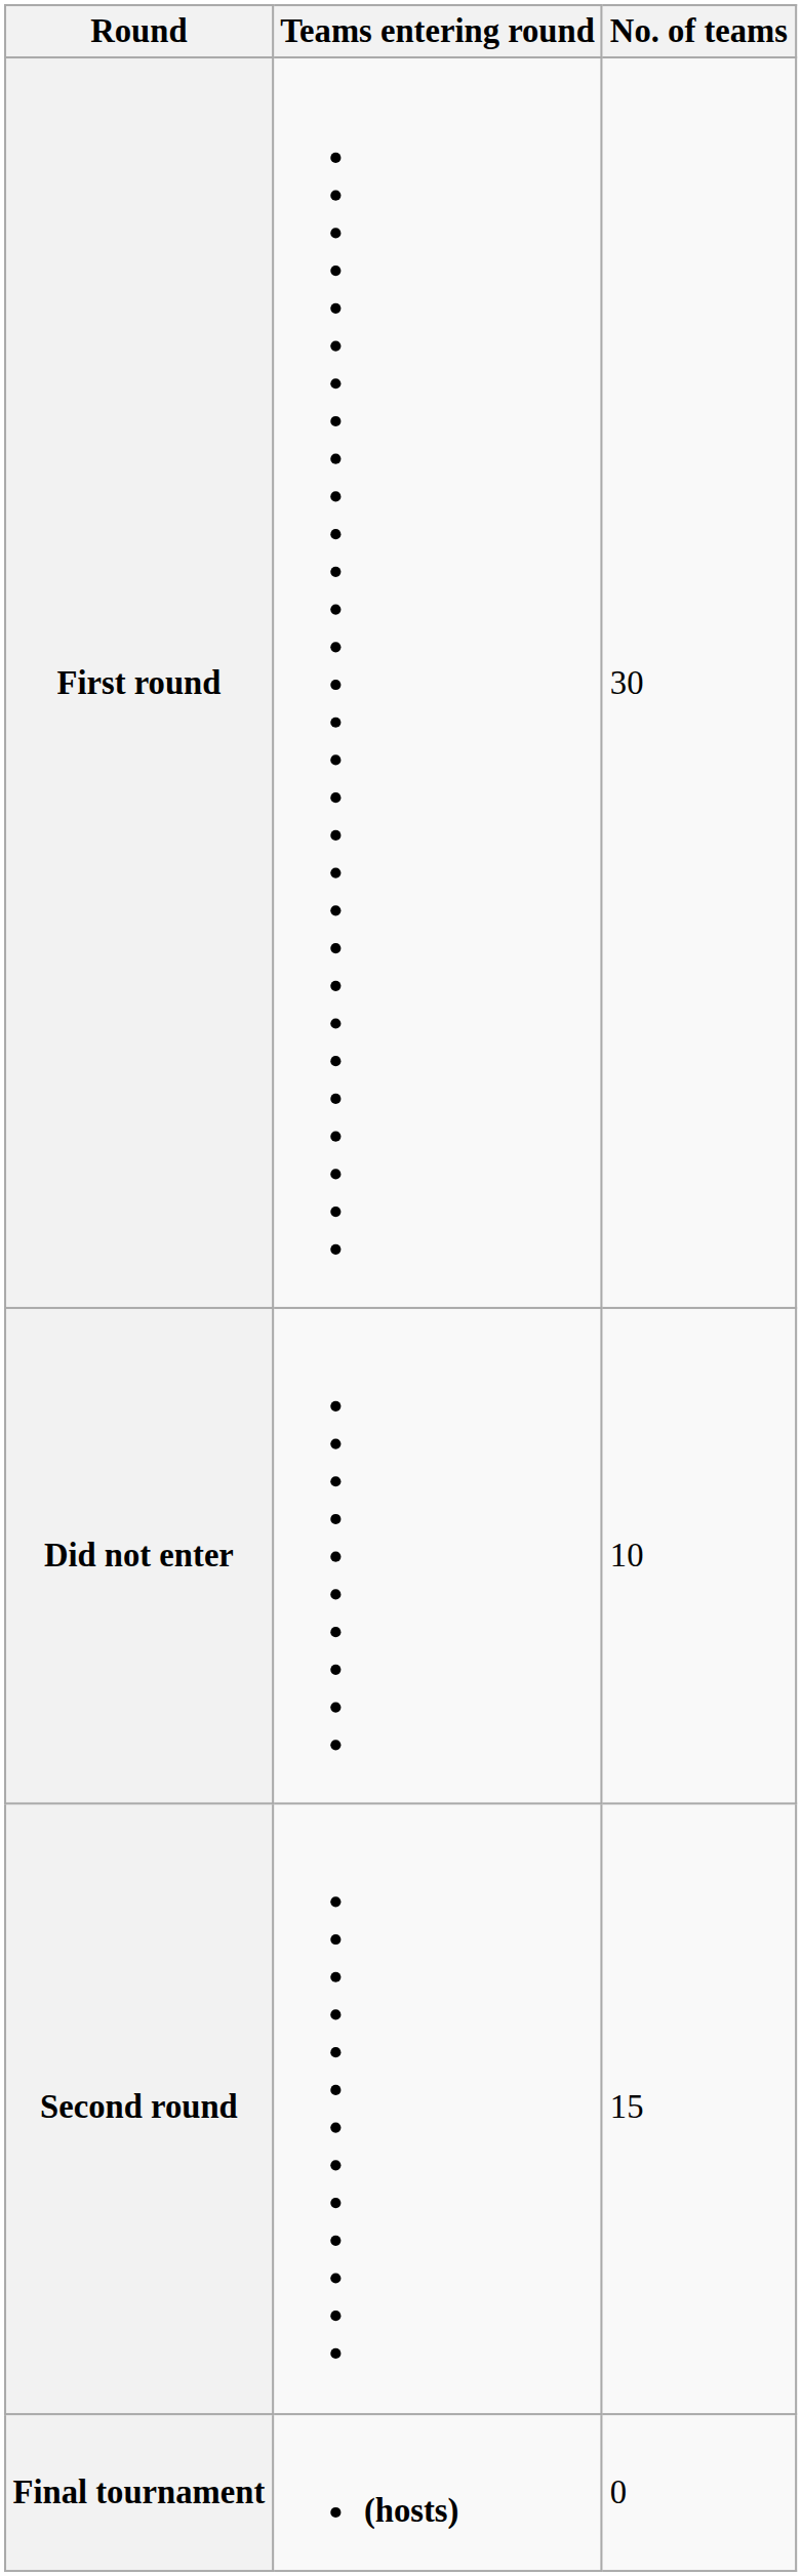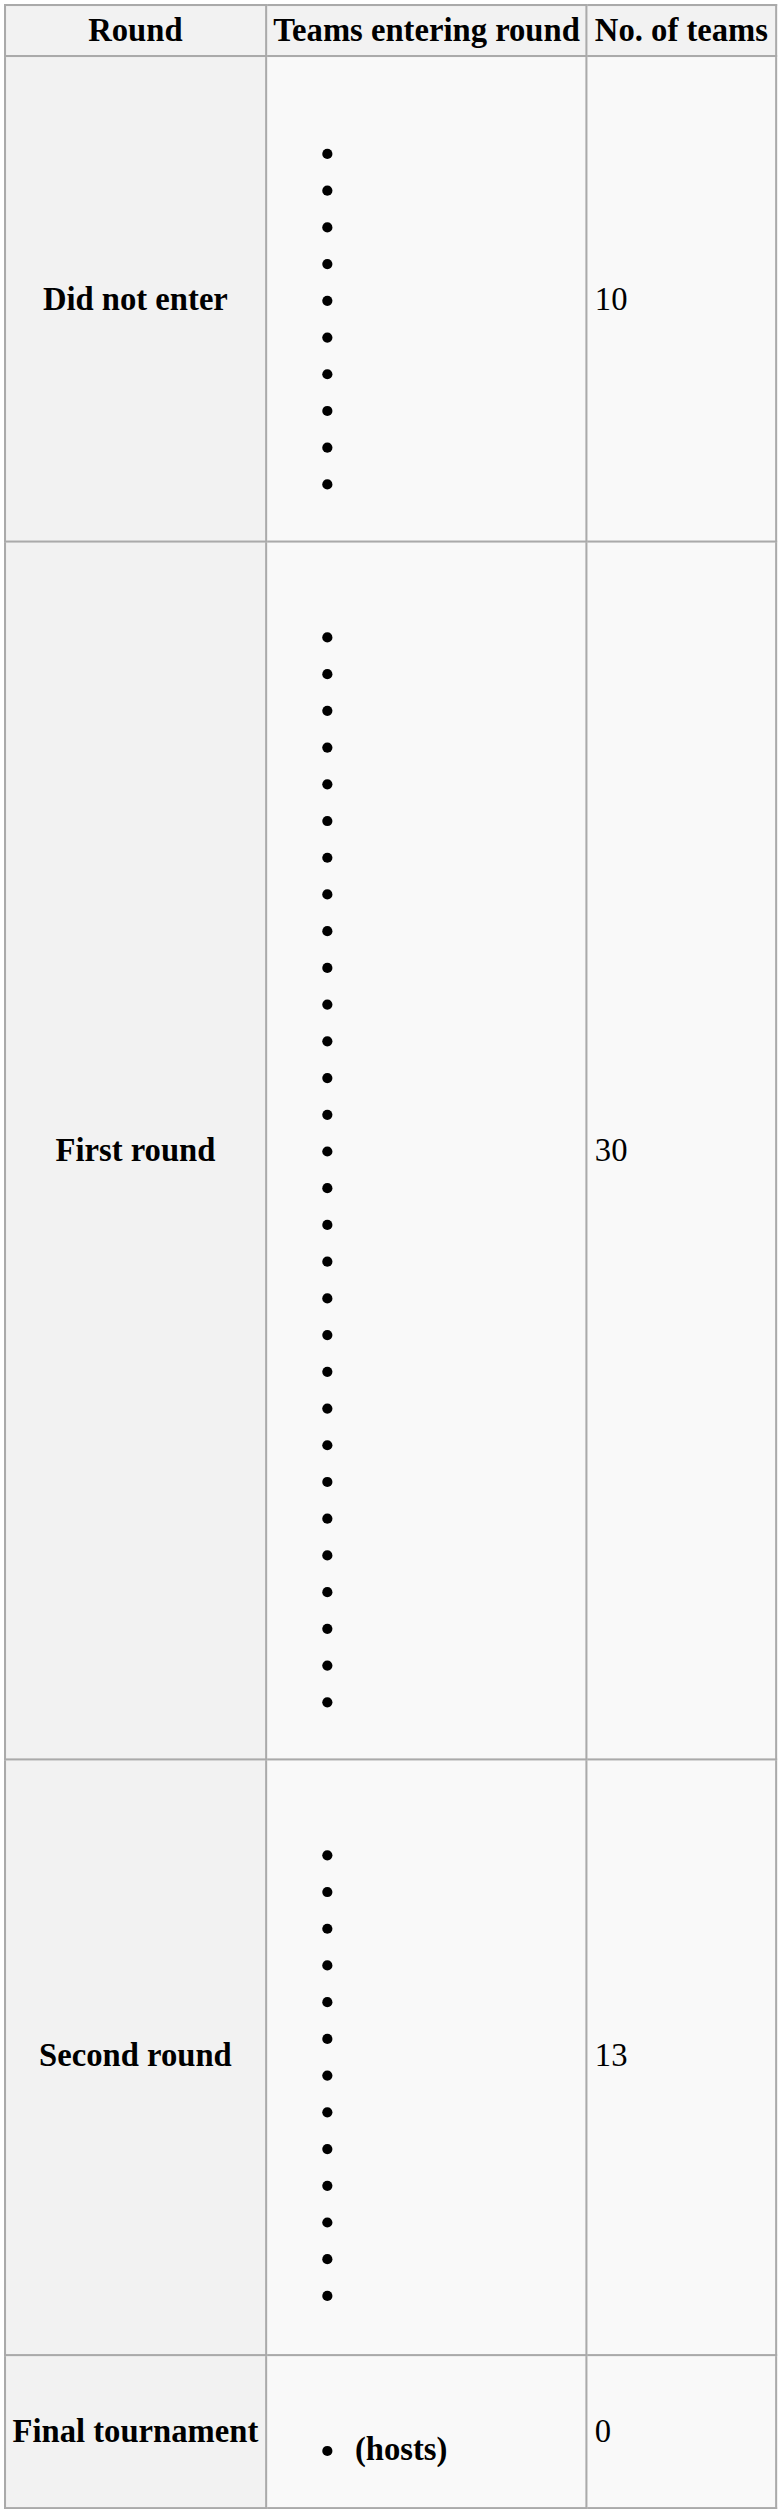 <table class="wikitable">
 <tr>
 <th>Round</th>
 <th>Teams entering round</th>
 <th>No. of teams</th>
 </tr>
 <tr>
+<th>Did not enter</th>
+<td><br><ul><li></li><li></li><li></li><li></li><li></li><li></li><li></li><li></li><li></li><li></li></ul></td>
+<td>10</td>
+</tr>
+<tr>
 <th>First round</th>
 <td><br><ul><li></li><li></li><li></li><li></li><li></li><li></li><li></li><li></li><li></li><li></li><li></li><li></li><li></li><li></li><li></li><li></li><li></li><li></li><li></li><li></li><li></li><li></li><li></li><li></li><li></li><li></li><li></li><li></li><li></li><li></li></ul></td>
 <td>30</td>
 </tr>
 <tr>
-<th>Did not enter</th>
-<td><br><ul><li></li><li></li><li></li><li></li><li></li><li></li><li></li><li></li><li></li><li></li></ul></td>
-<td>10</td>
-</tr>
-<tr>
 <th>Second round</th>
 <td><br><ul><li></li><li></li><li></li><li></li><li></li><li></li><li></li><li></li><li></li><li></li><li></li><li></li><li></li></ul></td>
-<td>15</td>
+<td>13</td>
 </tr>
 <tr>
 <th>Final tournament</th>
 <td><strong><br><ul><li> (hosts)</li></ul></strong></td>
 <td>0</td>
 </tr>
 </table>
